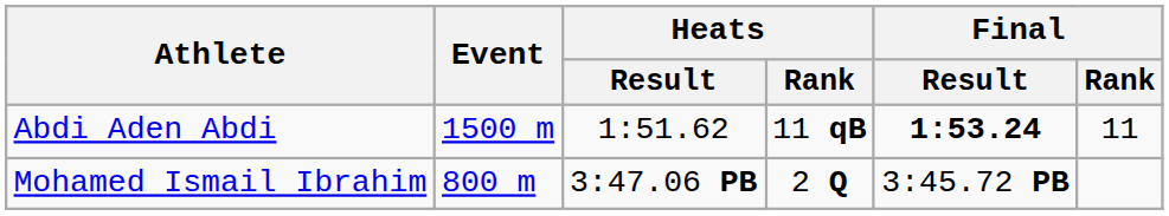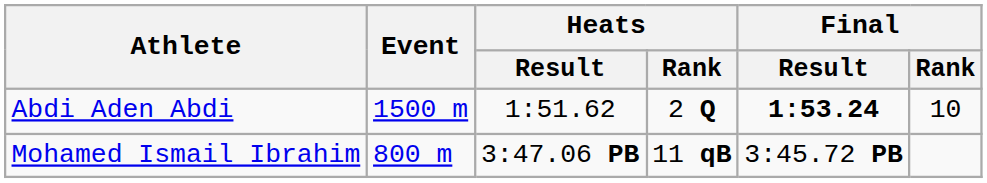 <table class="wikitable" style="font-size:90%">
 <tr>
 <th rowspan=2>Athlete</th>
 <th rowspan=2>Event</th>
 <th colspan=2>Heats</th>
 <th colspan=2>Final</th>
 </tr>
 <tr style="font-size:95%">
 <th>Result</th>
 <th>Rank</th>
 <th>Result</th>
 <th>Rank</th>
 </tr>
 <tr align=center>
 <td align=left><a href='#'>Abdi Aden Abdi</a></td>
 <td align=left><a href='#'>1500 m</a></td>
 <td>1:51.62</td>
-<td>11 <strong>qB</strong></td>
+<td>2 <strong>Q</strong></td>
 <td><strong>1:53.24</strong></td>
-<td>11</td>
+<td>10</td>
 </tr>
 <tr align=center>
 <td align=left><a href='#'>Mohamed Ismail Ibrahim</a></td>
 <td align=left><a href='#'>800 m</a></td>
 <td>3:47.06 <strong>PB</strong></td>
-<td>2 <strong>Q</strong></td>
+<td>11 <strong>qB</strong></td>
 <td>3:45.72 <strong>PB</strong></td>
 <td></td>
 </tr>
 </table>
